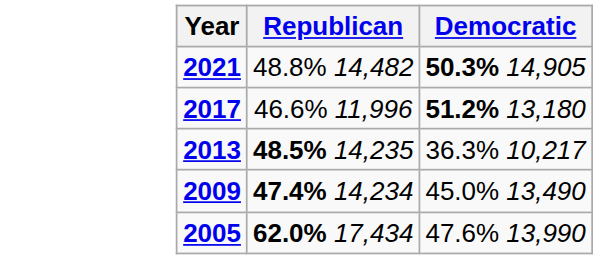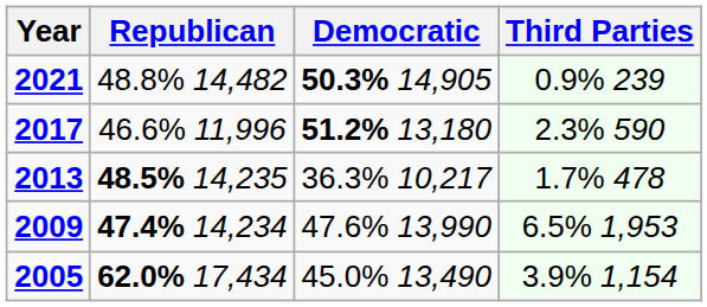 <table class="wikitable" style="float:right; font-size:95%;">
 <tr bgcolor=lightgrey>
 <th>Year</th>
 <th><a href='#'>Republican</a></th>
 <th><a href='#'>Democratic</a></th>
+<th><a href='#'>Third Parties</a></th>
 </tr>
 <tr>
 <td style="text-align:center;"><strong><a href='#'>2021</a></strong></td>
 <td style="text-align:center;">48.8% <em>14,482</em></td>
 <td style="text-align:center;"><strong>50.3%</strong>  <em>14,905</em></td>
+<td style="text-align:center; background:HoneyDew;">0.9% <em>239</em></td>
 </tr>
 <tr>
 <td style="text-align:center;"><strong><a href='#'>2017</a></strong></td>
 <td style="text-align:center;">46.6% <em>11,996</em></td>
 <td style="text-align:center;"><strong>51.2%</strong>  <em>13,180</em></td>
+<td style="text-align:center; background:HoneyDew;">2.3% <em>590</em></td>
 </tr>
 <tr>
 <td style="text-align:center;" ><strong><a href='#'>2013</a></strong></td>
 <td style="text-align:center;"><strong>48.5%</strong> <em>14,235</em></td>
 <td style="text-align:center;">36.3%  <em>10,217</em></td>
+<td style="text-align:center; background:HoneyDew;">1.7% <em>478</em></td>
 </tr>
 <tr>
 <td style="text-align:center;"><strong><a href='#'>2009</a></strong></td>
 <td style="text-align:center;"><strong>47.4%</strong> <em>14,234</em></td>
-<td style="text-align:center;">45.0%  <em>13,490</em></td>
+<td style="text-align:center;">47.6% <em>13,990</em></td>
+<td style="text-align:center; background:HoneyDew;">6.5% <em>1,953</em></td>
 </tr>
 <tr>
 <td style="text-align:center;"><strong><a href='#'>2005</a></strong></td>
 <td style="text-align:center;"><strong>62.0%</strong> <em>17,434</em></td>
-<td style="text-align:center;">47.6% <em>13,990</em></td>
+<td style="text-align:center;">45.0%  <em>13,490</em></td>
+<td style="text-align:center; background:HoneyDew;">3.9% <em>1,154</em></td>
 </tr>
 </table>
